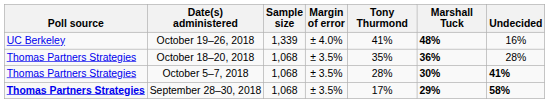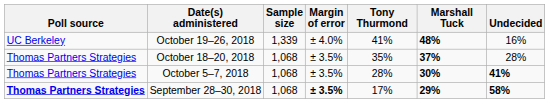 <table class="wikitable">
 <tr valign=bottom>
 <th>Poll source</th>
 <th>Date(s)<br>administered</th>
 <th>Sample<br>size</th>
 <th>Margin<br>of error</th>
 <th style="width:100px;">Tony<br>Thurmond</th>
 <th style="width:100px;">Marshall<br>Tuck</th>
 <th>Undecided</th>
 </tr>
 <tr>
 <td><a href='#'>UC Berkeley</a></td>
 <td align=center>October 19–26, 2018</td>
 <td align=center>1,339</td>
 <td align=center>± 4.0%</td>
 <td align=center>41%</td>
 <td><strong>48%</strong></td>
 <td align=center>16%</td>
 </tr>
 <tr>
 <td><a href='#'>Thomas Partners Strategies</a></td>
 <td align=center>October 18–20, 2018</td>
 <td align=center>1,068</td>
 <td align=center>± 3.5%</td>
 <td align=center>35%</td>
-<td><strong>36%</strong></td>
+<td><strong>37%</strong></td>
 <td align=center>28%</td>
 </tr>
 <tr>
 <td><a href='#'>Thomas Partners Strategies</a></td>
 <td align=center>October 5–7, 2018</td>
 <td align=center>1,068</td>
 <td align=center>± 3.5%</td>
 <td align=center>28%</td>
 <td><strong>30%</strong></td>
 <td><strong>41%</strong></td>
 </tr>
 <tr>
 <td><strong><a href='#'>Thomas Partners Strategies</a></strong></td>
 <td align=center>September 28–30, 2018</td>
 <td align=center>1,068</td>
-<td align=center>± 3.5%</td>
+<td align=center><strong>± 3.5%</strong></td>
 <td align=center>17%</td>
 <td><strong>29%</strong></td>
 <td><strong>58%</strong></td>
 </tr>
 </table>
